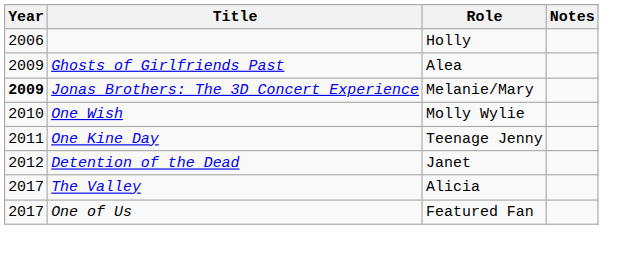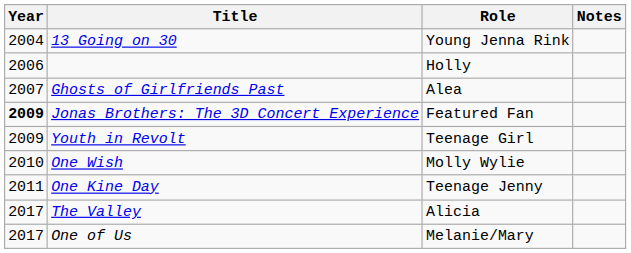 <table class="wikitable sortable">
 <tr>
 <th>Year</th>
 <th>Title</th>
 <th>Role</th>
 <th class="unsortable">Notes</th>
 </tr>
 <tr>
+<td>2004</td>
+<td><em><a href='#'>13 Going on 30</a></em></td>
+<td>Young Jenna Rink</td>
+<td></td>
+</tr>
+<tr>
 <td>2006</td>
 <td><em></em></td>
 <td>Holly</td>
 <td></td>
 </tr>
 <tr>
-<td>2009</td>
+<td>2007</td>
 <td><em><a href='#'>Ghosts of Girlfriends Past</a></em></td>
 <td>Alea</td>
 <td></td>
 </tr>
 <tr>
 <td><strong>2009</strong></td>
 <td><em><a href='#'>Jonas Brothers: The 3D Concert Experience</a></em></td>
-<td>Melanie/Mary</td>
+<td>Featured Fan</td>
+<td></td>
+</tr>
+<tr>
+<td>2009</td>
+<td><em><a href='#'>Youth in Revolt</a></em></td>
+<td>Teenage Girl</td>
 <td></td>
 </tr>
 <tr>
 <td>2010</td>
 <td><em><a href='#'>One Wish</a></em></td>
 <td>Molly Wylie</td>
 <td></td>
 </tr>
 <tr>
 <td>2011</td>
 <td><em><a href='#'>One Kine Day</a></em></td>
 <td>Teenage Jenny</td>
 <td></td>
 </tr>
 <tr>
-<td>2012</td>
-<td><em><a href='#'>Detention of the Dead</a></em></td>
-<td>Janet</td>
-<td></td>
-</tr>
-<tr>
 <td>2017</td>
 <td><em><a href='#'>The Valley</a></em></td>
 <td>Alicia</td>
 <td></td>
 </tr>
 <tr>
 <td>2017</td>
 <td><em>One of Us</em></td>
-<td>Featured Fan</td>
+<td>Melanie/Mary</td>
 <td></td>
 </tr>
 </table>
